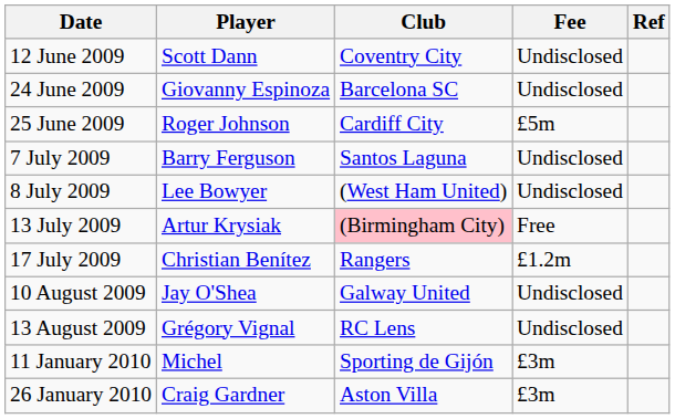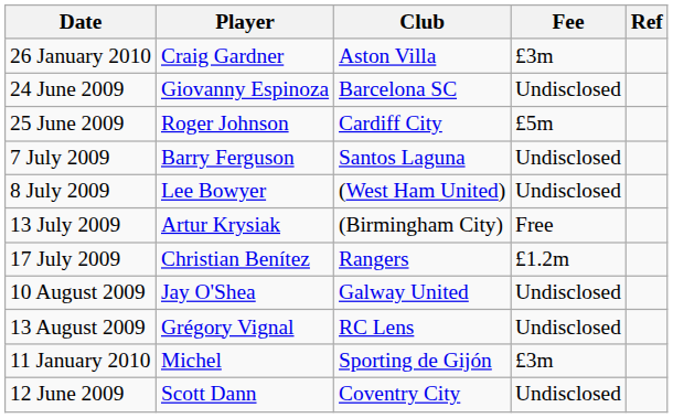 <table class="wikitable" style="text-align: left">
 <tr>
 <th>Date</th>
 <th>Player</th>
 <th>Club</th>
 <th>Fee</th>
 <th>Ref</th>
 </tr>
 <tr>
-<td>12 June 2009</td>
-<td><a href='#'>Scott Dann</a></td>
-<td><a href='#'>Coventry City</a></td>
-<td>Undisclosed</td>
+<td>26 January 2010</td>
+<td><a href='#'>Craig Gardner</a></td>
+<td><a href='#'>Aston Villa</a></td>
+<td>£3m</td>
 <td style="text-align: center"></td>
 </tr>
 <tr>
 <td>24 June 2009</td>
 <td><a href='#'>Giovanny Espinoza</a></td>
 <td><a href='#'>Barcelona SC</a></td>
 <td>Undisclosed</td>
 <td style="text-align: center"></td>
 </tr>
 <tr>
 <td>25 June 2009</td>
 <td><a href='#'>Roger Johnson</a></td>
 <td><a href='#'>Cardiff City</a></td>
 <td>£5m</td>
 <td style="text-align: center"></td>
 </tr>
 <tr>
 <td>7 July 2009</td>
 <td><a href='#'>Barry Ferguson</a></td>
 <td><a href='#'>Santos Laguna</a></td>
 <td>Undisclosed</td>
 <td style="text-align: center"></td>
 </tr>
 <tr>
 <td>8 July 2009</td>
 <td><a href='#'>Lee Bowyer</a></td>
 <td>(<a href='#'>West Ham United</a>)</td>
 <td>Undisclosed</td>
 <td style="text-align: center"></td>
 </tr>
 <tr>
 <td>13 July 2009</td>
 <td><a href='#'>Artur Krysiak</a></td>
-<td style="background: pink;">(Birmingham City)</td>
+<td>(Birmingham City)</td>
 <td>Free</td>
 <td style="text-align: center"></td>
 </tr>
 <tr>
 <td>17 July 2009</td>
 <td><a href='#'>Christian Benítez</a></td>
 <td><a href='#'>Rangers</a></td>
 <td>£1.2m</td>
 <td style="text-align: center"></td>
 </tr>
 <tr>
 <td>10 August 2009</td>
 <td><a href='#'>Jay O'Shea</a></td>
 <td><a href='#'>Galway United</a></td>
 <td>Undisclosed</td>
 <td style="text-align: center"></td>
 </tr>
 <tr>
 <td>13 August 2009</td>
 <td><a href='#'>Grégory Vignal</a></td>
 <td><a href='#'>RC Lens</a></td>
 <td>Undisclosed</td>
 <td style="text-align: center"></td>
 </tr>
 <tr>
 <td>11 January 2010</td>
 <td><a href='#'>Michel</a></td>
 <td><a href='#'>Sporting de Gijón</a></td>
 <td>£3m</td>
 <td style="text-align: center"></td>
 </tr>
 <tr>
-<td>26 January 2010</td>
-<td><a href='#'>Craig Gardner</a></td>
-<td><a href='#'>Aston Villa</a></td>
-<td>£3m</td>
+<td>12 June 2009</td>
+<td><a href='#'>Scott Dann</a></td>
+<td><a href='#'>Coventry City</a></td>
+<td>Undisclosed</td>
 <td style="text-align: center"></td>
 </tr>
 </table>
